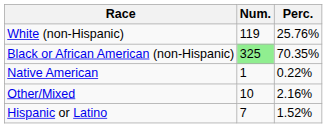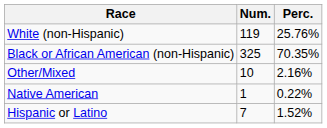 <table class="wikitable">
 <tr>
 <th>Race</th>
 <th>Num.</th>
 <th>Perc.</th>
 </tr>
 <tr>
 <td><a href='#'>White</a> (non-Hispanic)</td>
 <td>119</td>
 <td>25.76%</td>
 </tr>
 <tr>
 <td><a href='#'>Black or African American</a> (non-Hispanic)</td>
-<td style="background: lightgreen;">325</td>
+<td>325</td>
 <td>70.35%</td>
+</tr>
+<tr>
+<td><a href='#'>Other/Mixed</a></td>
+<td>10</td>
+<td>2.16%</td>
 </tr>
 <tr>
 <td><a href='#'>Native American</a></td>
 <td>1</td>
 <td>0.22%</td>
 </tr>
 <tr>
-<td><a href='#'>Other/Mixed</a></td>
-<td>10</td>
-<td>2.16%</td>
-</tr>
-<tr>
 <td><a href='#'>Hispanic</a> or <a href='#'>Latino</a></td>
 <td>7</td>
 <td>1.52%</td>
 </tr>
 </table>
